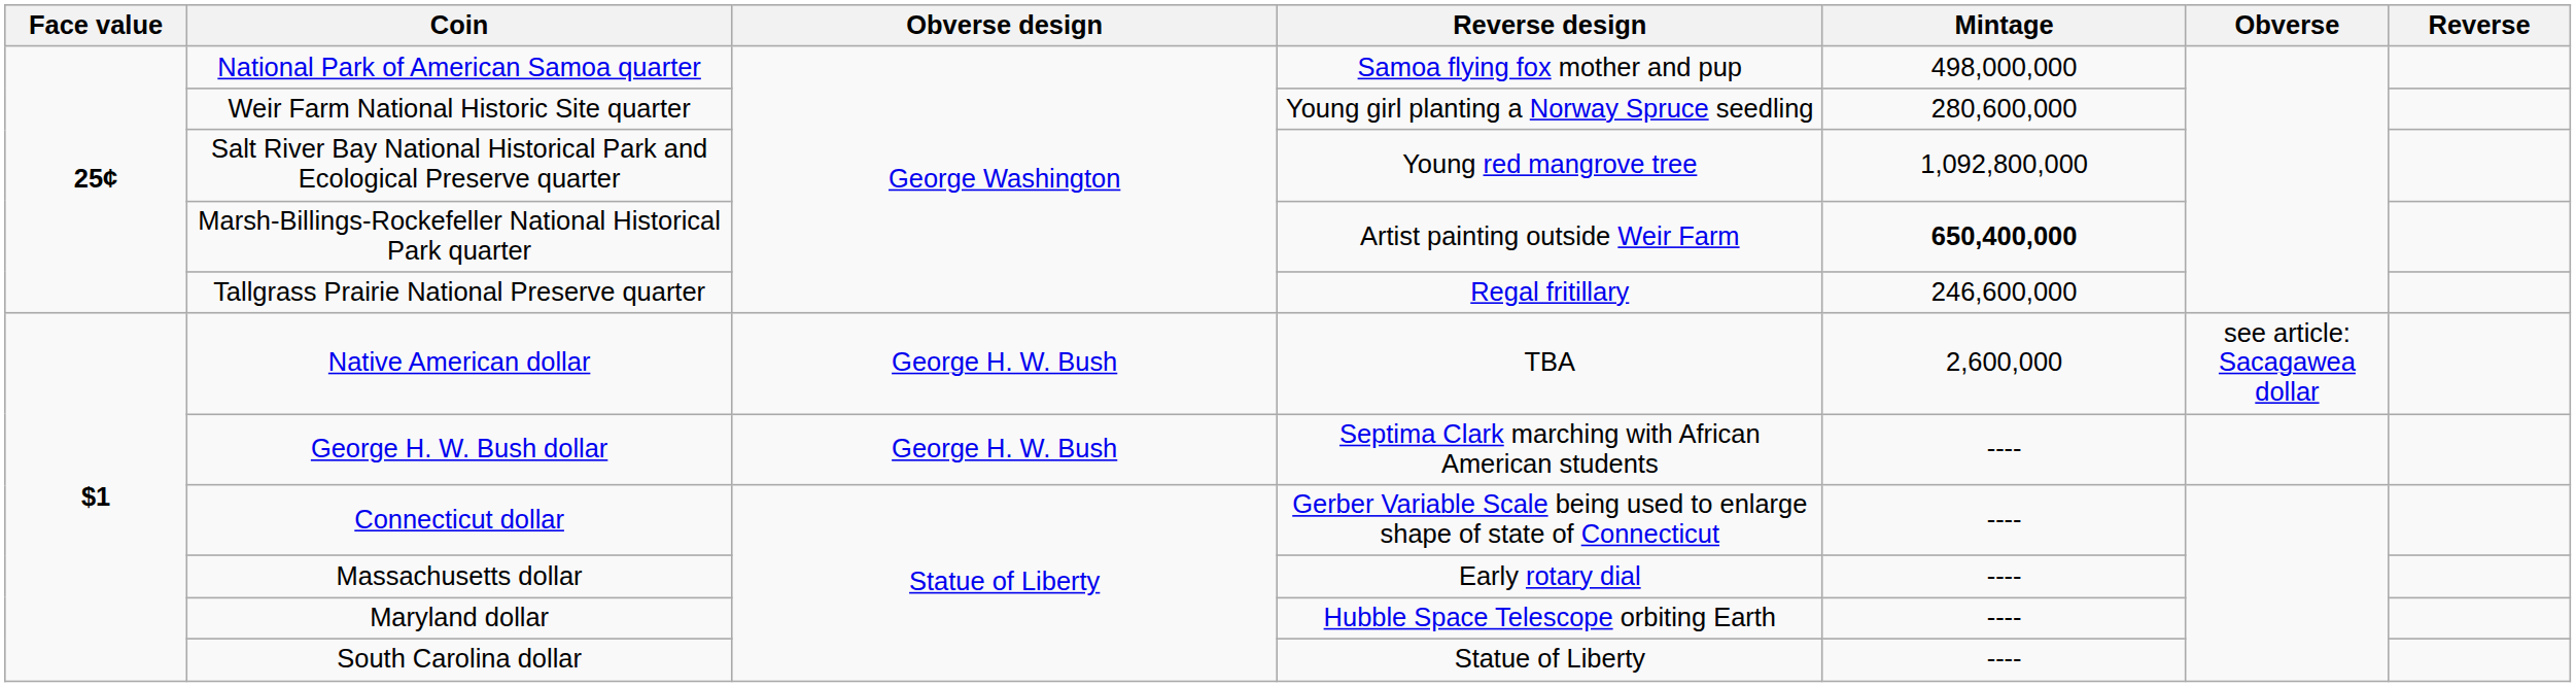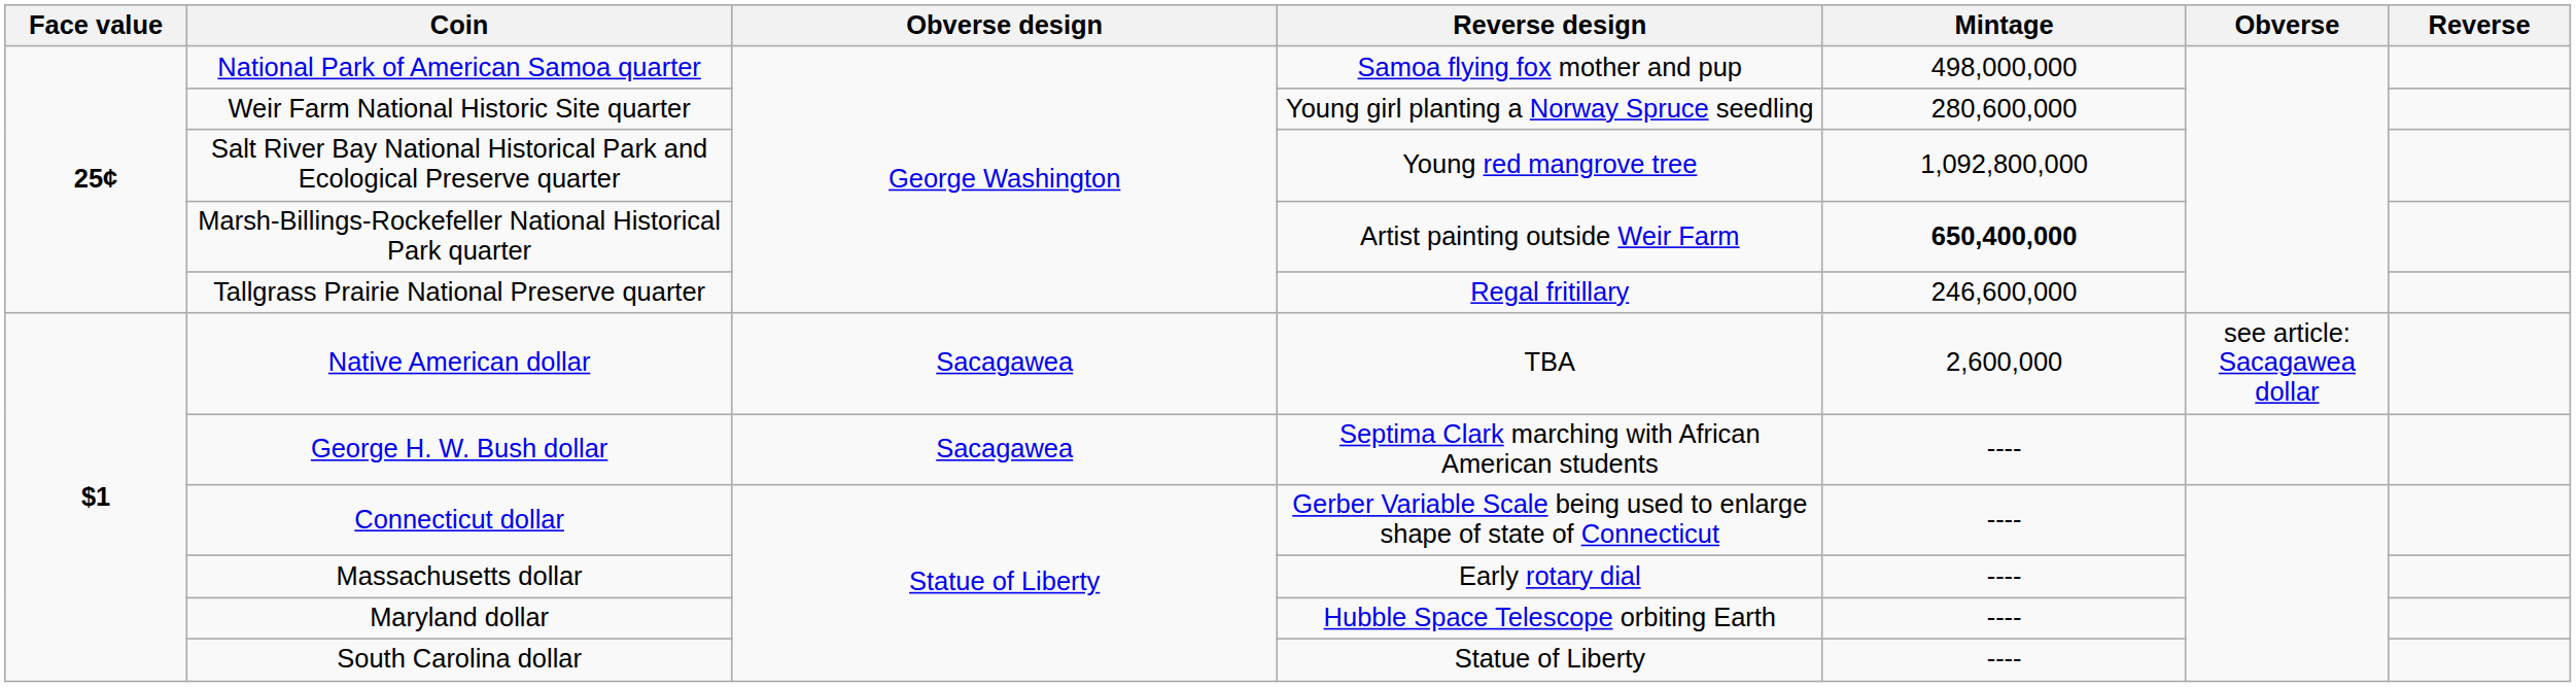 <table class="wikitable">
 <tr>
 <th width="5%">Face value</th>
 <th width="15%">Coin</th>
 <th width="15%">Obverse design</th>
 <th width="15%">Reverse design</th>
 <th width="10%">Mintage</th>
 <th width="5%">Obverse</th>
 <th width="5%">Reverse</th>
 </tr>
 <tr>
 <td rowspan=5 align="center"><strong>25¢</strong></td>
 <td align="center"><a href='#'>National Park of American Samoa quarter</a></td>
 <td rowspan=5 align="center"><a href='#'>George Washington</a></td>
 <td align="center"><a href='#'>Samoa flying fox</a> mother and pup</td>
 <td align="center">498,000,000</td>
 <td rowspan=5 align=center></td>
 <td align=center></td>
 </tr>
 <tr>
 <td align="center">Weir Farm National Historic Site quarter</td>
 <td align="center">Young girl planting a <a href='#'>Norway Spruce</a> seedling</td>
 <td align="center">280,600,000</td>
 <td align=center></td>
 </tr>
 <tr>
 <td align="center">Salt River Bay National Historical Park and Ecological Preserve quarter</td>
 <td align="center">Young <a href='#'>red mangrove tree</a></td>
 <td align="center">1,092,800,000</td>
 <td align=center></td>
 </tr>
 <tr>
 <td align="center">Marsh-Billings-Rockefeller National Historical Park quarter</td>
 <td align="center">Artist painting outside <a href='#'>Weir Farm</a></td>
 <td align="center"><strong>650,400,000</strong></td>
 <td align=center></td>
 </tr>
 <tr>
 <td align="center">Tallgrass Prairie National Preserve quarter</td>
 <td align="center"><a href='#'>Regal fritillary</a></td>
 <td align="center">246,600,000</td>
 <td align=center></td>
 </tr>
 <tr>
 <td rowspan=6 align="center"><strong>$1</strong></td>
 <td align="center"><a href='#'>Native American dollar</a></td>
-<td align="center"><a href='#'>George H. W. Bush</a></td>
+<td align="center"><a href='#'>Sacagawea</a></td>
 <td align="center">TBA</td>
 <td align="center">2,600,000</td>
 <td align="center">see article: <a href='#'>Sacagawea dollar</a></td>
 <td align="center"></td>
 </tr>
 <tr>
 <td align="center"><a href='#'>George H. W. Bush dollar</a></td>
-<td align="center"><a href='#'>George H. W. Bush</a></td>
+<td align="center"><a href='#'>Sacagawea</a></td>
 <td align="center"><a href='#'>Septima Clark</a> marching with African American students</td>
 <td align="center">----</td>
 <td align="center"></td>
 <td align="center"></td>
 </tr>
 <tr>
 <td align="center"><a href='#'>Connecticut dollar</a></td>
 <td rowspan=4 align="center"><a href='#'>Statue of Liberty</a></td>
 <td align="center"><a href='#'>Gerber Variable Scale</a> being used to enlarge shape of state of <a href='#'>Connecticut</a></td>
 <td align="center">----</td>
 <td rowspan=4></td>
 <td align="center"></td>
 </tr>
 <tr>
 <td align="center">Massachusetts dollar</td>
 <td align="center">Early <a href='#'>rotary dial</a></td>
 <td align="center">----</td>
 <td align="center"></td>
 </tr>
 <tr>
 <td align="center">Maryland dollar</td>
 <td align="center"><a href='#'>Hubble Space Telescope</a> orbiting Earth</td>
 <td align="center">----</td>
 <td align="center"></td>
 </tr>
 <tr>
 <td align="center">South Carolina dollar</td>
 <td align="center">Statue of Liberty</td>
 <td align="center">----</td>
 <td align="center"></td>
 </tr>
 </table>
